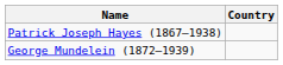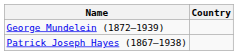 <table class="wikitable sortable">
 <tr>
 <th>Name</th>
 <th>Country</th>
 </tr>
 <tr>
+<td><a href='#'>George Mundelein</a> (1872–1939)</td>
+<td></td>
+</tr>
+<tr>
 <td><a href='#'>Patrick Joseph Hayes</a> (1867–1938)</td>
 <td></td>
 </tr>
-<tr>
-<td><a href='#'>George Mundelein</a> (1872–1939)</td>
-<td></td>
-</tr>
 </table>
